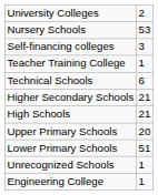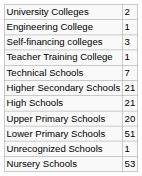 <table class="wikitable" border="1">
 <tr>
 <td>University Colleges</td>
 <td>2</td>
 </tr>
 <tr>
-<td>Nursery Schools</td>
-<td>53</td>
+<td>Engineering College</td>
+<td>1</td>
 </tr>
 <tr>
 <td>Self-financing colleges</td>
 <td>3</td>
 </tr>
 <tr>
 <td>Teacher Training College</td>
 <td>1</td>
 </tr>
 <tr>
 <td>Technical Schools</td>
-<td>6</td>
+<td>7</td>
 </tr>
 <tr>
 <td>Higher Secondary Schools</td>
 <td>21</td>
 </tr>
 <tr>
 <td>High Schools</td>
 <td>21</td>
 </tr>
 <tr>
 <td>Upper Primary Schools</td>
 <td>20</td>
 </tr>
 <tr>
 <td>Lower Primary Schools</td>
 <td>51</td>
 </tr>
 <tr>
 <td>Unrecognized Schools</td>
 <td>1</td>
 </tr>
 <tr>
-<td>Engineering College</td>
-<td>1</td>
+<td>Nursery Schools</td>
+<td>53</td>
 </tr>
 </table>
